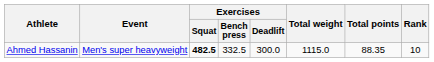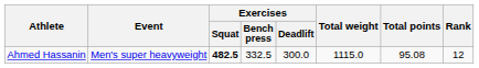 <table class=wikitable style="font-size:90%">
 <tr>
 <th rowspan="2">Athlete</th>
 <th rowspan="2">Event</th>
 <th colspan="3">Exercises</th>
 <th rowspan="2">Total weight</th>
 <th rowspan="2">Total points</th>
 <th rowspan="2">Rank</th>
 </tr>
 <tr style="font-size:95%">
 <th>Squat</th>
 <th>Bench<br>press</th>
 <th>Deadlift</th>
 </tr>
 <tr align=center>
 <td align=left><a href='#'>Ahmed Hassanin</a></td>
 <td align=left><a href='#'>Men's super heavyweight</a></td>
 <td><strong>482.5</strong></td>
 <td>332.5</td>
 <td>300.0</td>
 <td>1115.0</td>
-<td>88.35</td>
-<td>10</td>
+<td>95.08</td>
+<td>12</td>
 </tr>
 </table>
